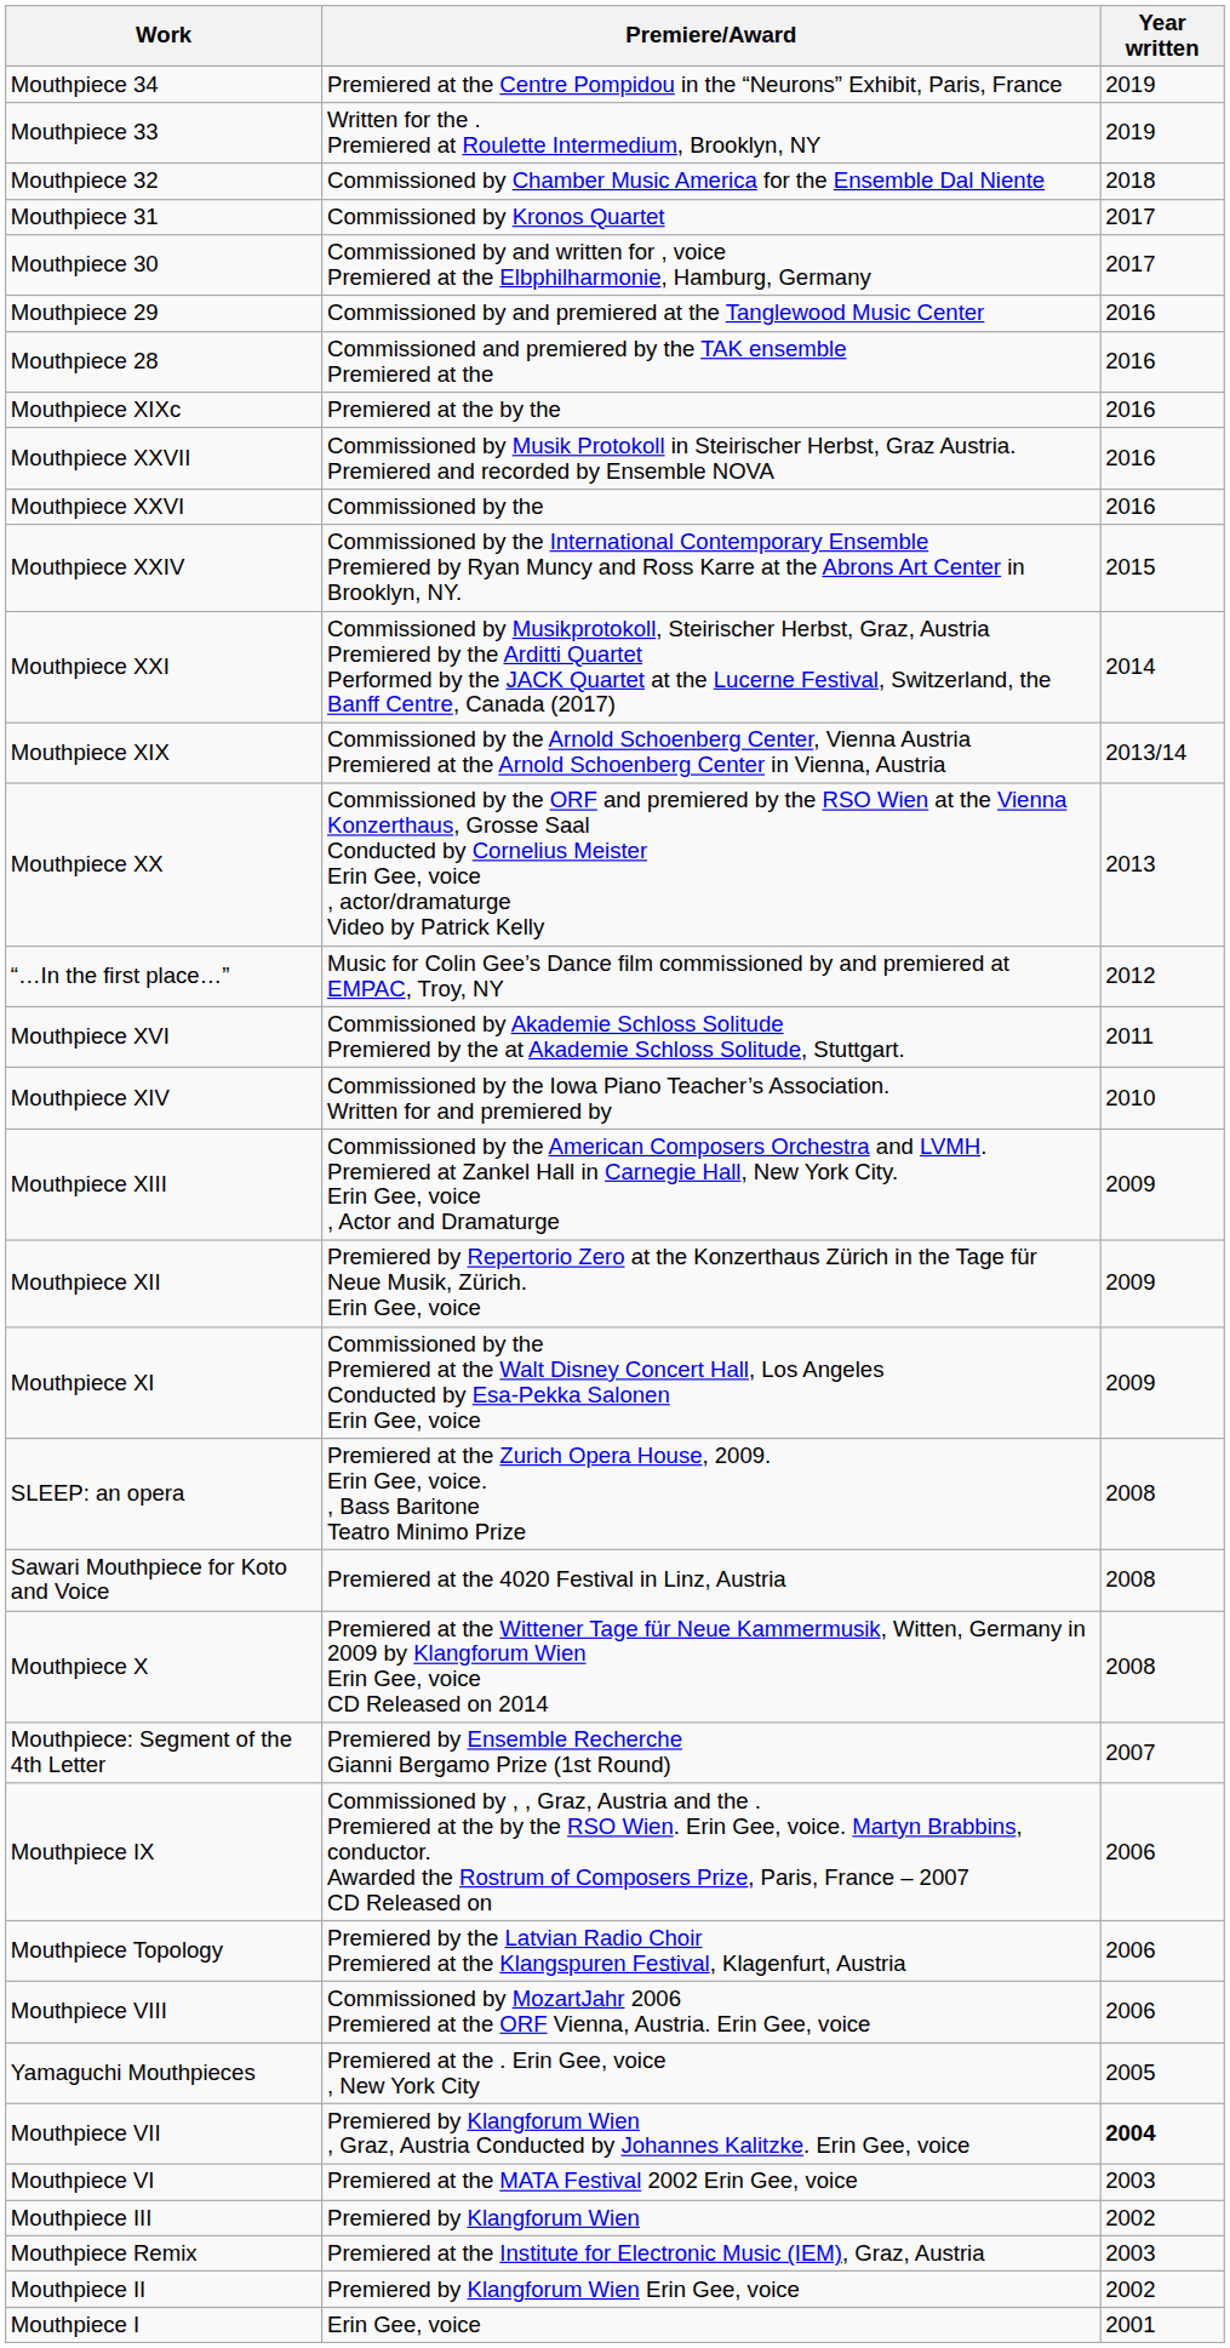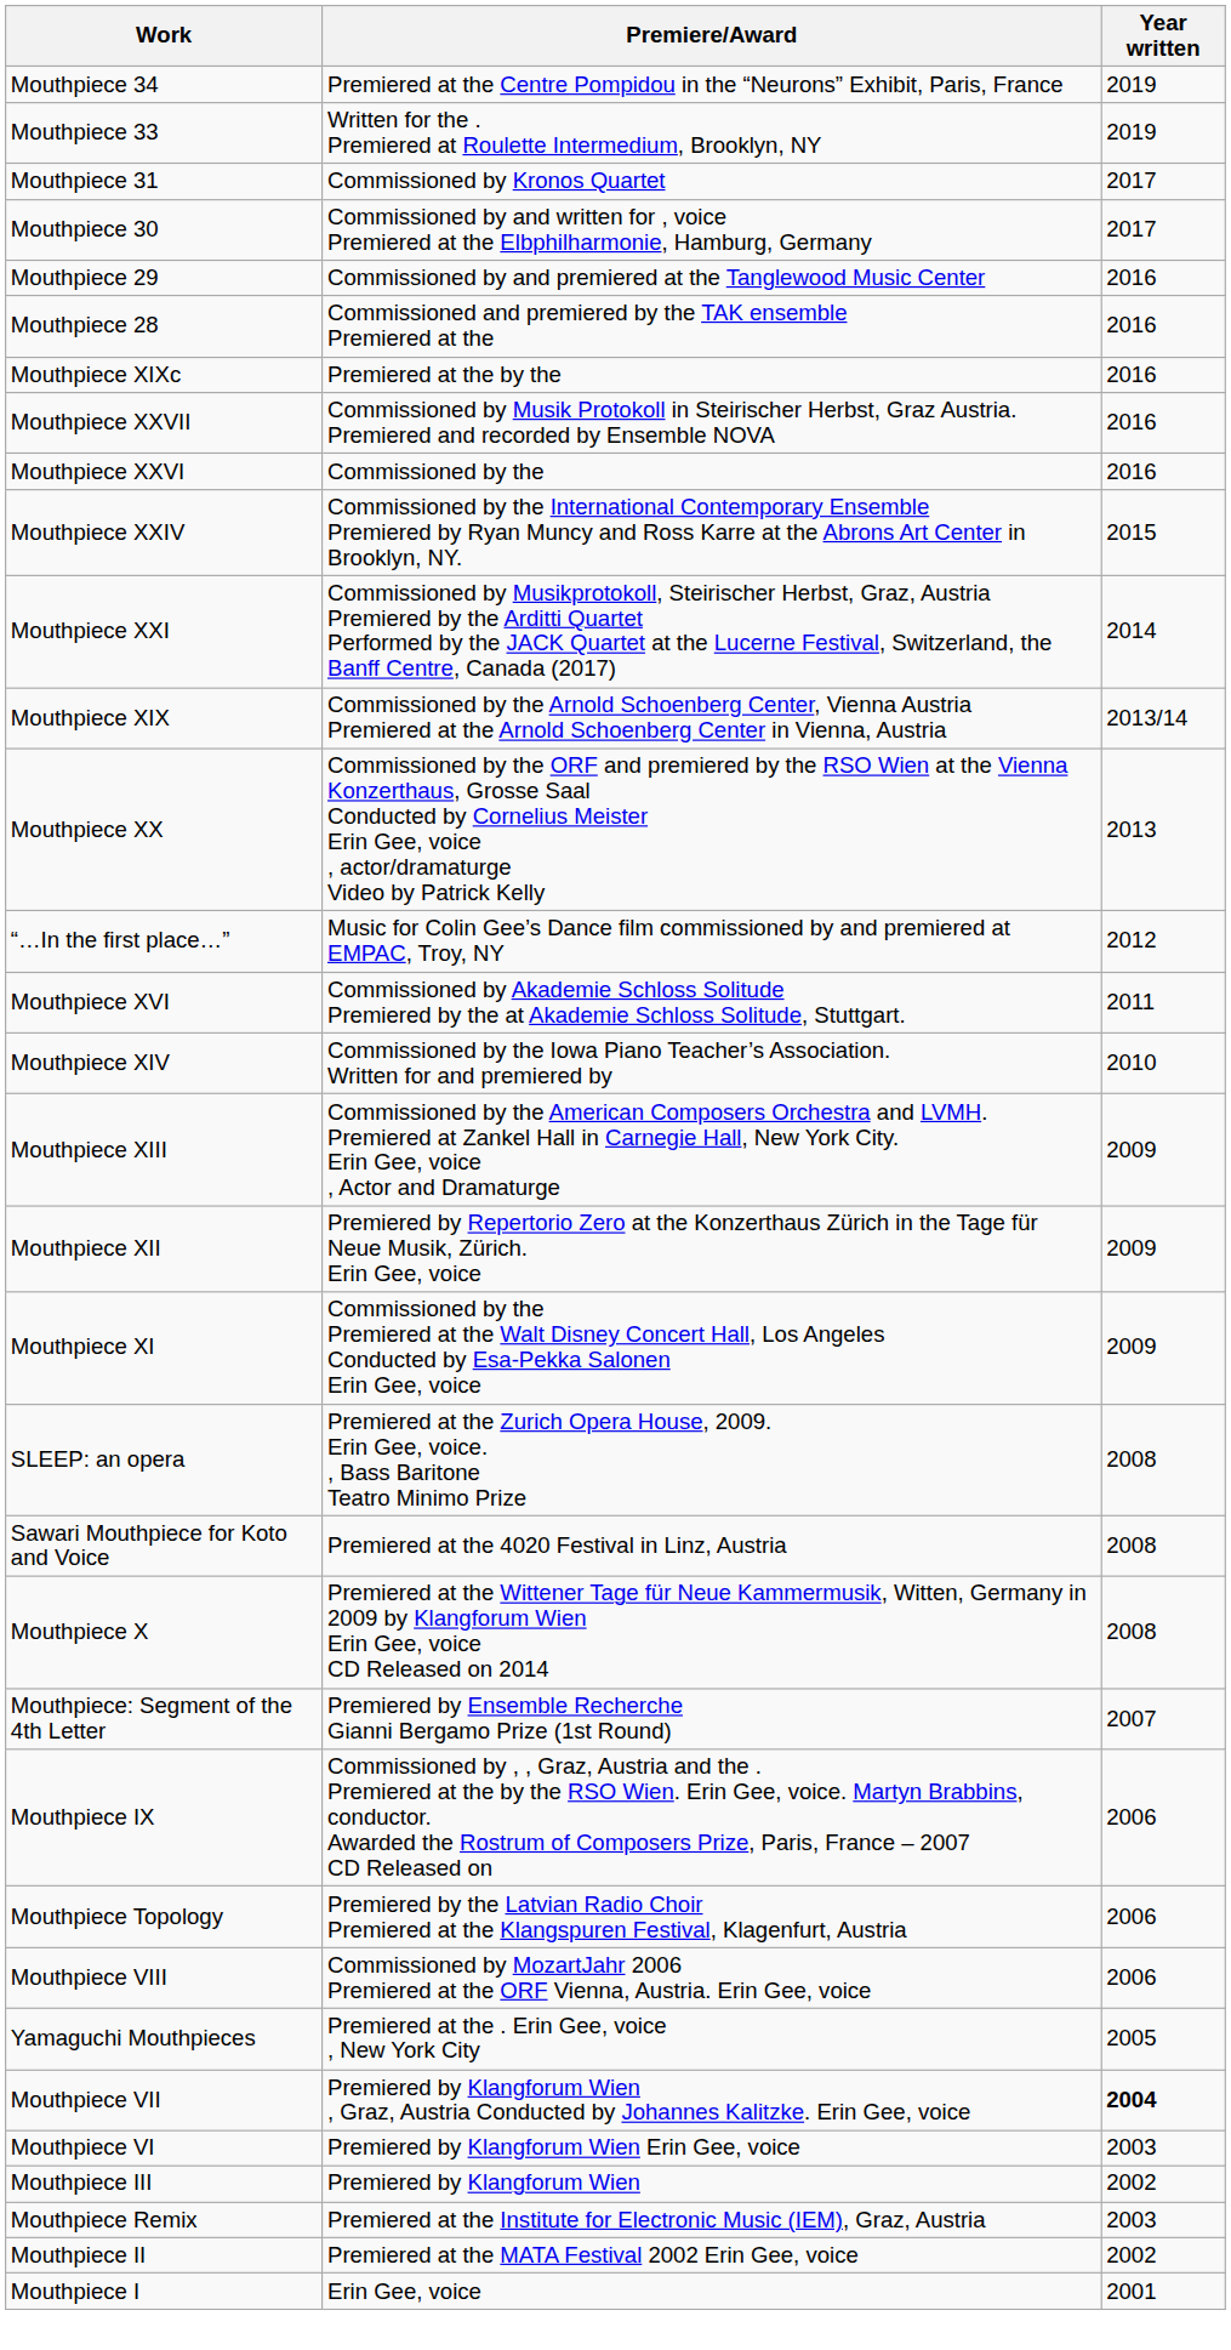 <table class="wikitable">
 <tr>
 <th>Work</th>
 <th>Premiere/Award</th>
 <th>Year written</th>
 </tr>
 <tr>
 <td>Mouthpiece 34</td>
 <td>Premiered at the <a href='#'>Centre Pompidou</a> in the “Neurons” Exhibit, Paris, France</td>
 <td>2019</td>
 </tr>
 <tr>
 <td>Mouthpiece 33</td>
 <td>Written for the .<br>Premiered at <a href='#'>Roulette Intermedium</a>, Brooklyn, NY</td>
 <td>2019</td>
-</tr>
-<tr>
-<td>Mouthpiece 32</td>
-<td>Commissioned by <a href='#'>Chamber Music America</a> for the <a href='#'>Ensemble Dal Niente</a></td>
-<td>2018</td>
 </tr>
 <tr>
 <td>Mouthpiece 31</td>
 <td>Commissioned by <a href='#'>Kronos Quartet</a></td>
 <td>2017</td>
 </tr>
 <tr>
 <td>Mouthpiece 30</td>
 <td>Commissioned by and written for , voice<br>Premiered at the <a href='#'>Elbphilharmonie</a>, Hamburg, Germany</td>
 <td>2017</td>
 </tr>
 <tr>
 <td>Mouthpiece 29</td>
 <td>Commissioned by and premiered at the <a href='#'>Tanglewood Music Center</a></td>
 <td>2016</td>
 </tr>
 <tr>
 <td>Mouthpiece 28</td>
 <td>Commissioned and premiered by the <a href='#'>TAK ensemble</a><br>Premiered at the </td>
 <td>2016</td>
 </tr>
 <tr>
 <td>Mouthpiece XIXc</td>
 <td>Premiered at the  by the </td>
 <td>2016</td>
 </tr>
 <tr>
 <td>Mouthpiece XXVII</td>
 <td>Commissioned by <a href='#'>Musik Protokoll</a> in Steirischer Herbst, Graz Austria.<br>Premiered and recorded by Ensemble NOVA</td>
 <td>2016</td>
 </tr>
 <tr>
 <td>Mouthpiece XXVI</td>
 <td>Commissioned by the </td>
 <td>2016</td>
 </tr>
 <tr>
 <td>Mouthpiece XXIV</td>
 <td>Commissioned by the <a href='#'>International Contemporary Ensemble</a><br>Premiered by Ryan Muncy and Ross Karre at the <a href='#'>Abrons Art Center</a> in Brooklyn, NY.</td>
 <td>2015</td>
 </tr>
 <tr>
 <td>Mouthpiece XXI</td>
 <td>Commissioned by <a href='#'>Musikprotokoll</a>, Steirischer Herbst, Graz, Austria<br>Premiered by the <a href='#'>Arditti Quartet</a><br>Performed by the <a href='#'>JACK Quartet</a> at the <a href='#'>Lucerne Festival</a>, Switzerland, the <a href='#'>Banff Centre</a>, Canada (2017)</td>
 <td>2014</td>
 </tr>
 <tr>
 <td>Mouthpiece XIX</td>
 <td>Commissioned by the <a href='#'>Arnold Schoenberg Center</a>, Vienna Austria<br>Premiered at the <a href='#'>Arnold Schoenberg Center</a> in Vienna, Austria</td>
 <td>2013/14</td>
 </tr>
 <tr>
 <td>Mouthpiece XX</td>
 <td>Commissioned by the <a href='#'>ORF</a> and premiered by the <a href='#'>RSO Wien</a> at the <a href='#'>Vienna Konzerthaus</a>, Grosse Saal<br>Conducted by <a href='#'>Cornelius Meister</a><br>Erin Gee, voice<br>, actor/dramaturge<br>Video by Patrick Kelly</td>
 <td>2013</td>
 </tr>
 <tr>
 <td>“…In the first place…”</td>
 <td>Music for Colin Gee’s Dance film commissioned by and premiered at <a href='#'>EMPAC</a>, Troy, NY</td>
 <td>2012</td>
 </tr>
 <tr>
 <td>Mouthpiece XVI</td>
 <td>Commissioned by <a href='#'>Akademie Schloss Solitude</a><br>Premiered by the  at <a href='#'>Akademie Schloss Solitude</a>, Stuttgart.</td>
 <td>2011</td>
 </tr>
 <tr>
 <td>Mouthpiece XIV</td>
 <td>Commissioned by the Iowa Piano Teacher’s Association.<br>Written for and premiered by </td>
 <td>2010</td>
 </tr>
 <tr>
 <td>Mouthpiece XIII</td>
 <td>Commissioned by the <a href='#'>American Composers Orchestra</a> and <a href='#'>LVMH</a>.<br>Premiered at Zankel Hall in <a href='#'>Carnegie Hall</a>, New York City.<br>Erin Gee, voice<br>, Actor and Dramaturge</td>
 <td>2009</td>
 </tr>
 <tr>
 <td>Mouthpiece XII</td>
 <td>Premiered by <a href='#'>Repertorio Zero</a> at the Konzerthaus Zürich in the Tage für Neue Musik, Zürich.<br>Erin Gee, voice</td>
 <td>2009</td>
 </tr>
 <tr>
 <td>Mouthpiece XI</td>
 <td>Commissioned by the <br>Premiered at the <a href='#'>Walt Disney Concert Hall</a>, Los Angeles<br>Conducted by <a href='#'>Esa-Pekka Salonen</a><br>Erin Gee, voice</td>
 <td>2009</td>
 </tr>
 <tr>
 <td>SLEEP: an opera</td>
 <td>Premiered at the <a href='#'>Zurich Opera House</a>, 2009.<br>Erin Gee, voice.<br>, Bass Baritone<br>Teatro Minimo Prize</td>
 <td>2008</td>
 </tr>
 <tr>
 <td>Sawari Mouthpiece for Koto and Voice</td>
 <td>Premiered at the 4020 Festival in Linz, Austria</td>
 <td>2008</td>
 </tr>
 <tr>
 <td>Mouthpiece X</td>
 <td>Premiered at the <a href='#'>Wittener Tage für Neue Kammermusik</a>, Witten, Germany in 2009 by <a href='#'>Klangforum Wien</a><br>Erin Gee, voice<br>CD Released on  2014</td>
 <td>2008</td>
 </tr>
 <tr>
 <td>Mouthpiece: Segment of the 4th Letter</td>
 <td>Premiered by <a href='#'>Ensemble Recherche</a><br>Gianni Bergamo Prize (1st Round)</td>
 <td>2007</td>
 </tr>
 <tr>
 <td>Mouthpiece IX</td>
 <td>Commissioned by , , Graz, Austria and the .<br>Premiered at the  by the <a href='#'>RSO Wien</a>. Erin Gee, voice. <a href='#'>Martyn Brabbins</a>, conductor.<br>Awarded the <a href='#'>Rostrum of Composers Prize</a>, Paris, France – 2007<br>CD Released on </td>
 <td>2006</td>
 </tr>
 <tr>
 <td>Mouthpiece Topology</td>
 <td>Premiered by the <a href='#'>Latvian Radio Choir</a><br>Premiered at the <a href='#'>Klangspuren Festival</a>, Klagenfurt, Austria</td>
 <td>2006</td>
 </tr>
 <tr>
 <td>Mouthpiece VIII</td>
 <td>Commissioned by <a href='#'>MozartJahr</a> 2006<br>Premiered at the <a href='#'>ORF</a> Vienna, Austria. Erin Gee, voice</td>
 <td>2006</td>
 </tr>
 <tr>
 <td>Yamaguchi Mouthpieces</td>
 <td>Premiered at the . Erin Gee, voice<br>, New York City</td>
 <td>2005</td>
 </tr>
 <tr>
 <td>Mouthpiece VII</td>
 <td>Premiered by <a href='#'>Klangforum Wien</a><br>, Graz, Austria Conducted by <a href='#'>Johannes Kalitzke</a>. Erin Gee, voice</td>
 <td><strong>2004</strong></td>
 </tr>
 <tr>
 <td>Mouthpiece VI</td>
-<td>Premiered at the <a href='#'>MATA Festival</a> 2002 Erin Gee, voice</td>
+<td>Premiered by <a href='#'>Klangforum Wien</a> Erin Gee, voice</td>
 <td>2003</td>
 </tr>
 <tr>
 <td>Mouthpiece III</td>
 <td>Premiered by <a href='#'>Klangforum Wien</a></td>
 <td>2002</td>
 </tr>
 <tr>
 <td>Mouthpiece Remix</td>
 <td>Premiered at the <a href='#'>Institute for Electronic Music (IEM)</a>, Graz, Austria</td>
 <td>2003</td>
 </tr>
 <tr>
 <td>Mouthpiece II</td>
-<td>Premiered by <a href='#'>Klangforum Wien</a> Erin Gee, voice</td>
+<td>Premiered at the <a href='#'>MATA Festival</a> 2002 Erin Gee, voice</td>
 <td>2002</td>
 </tr>
 <tr>
 <td>Mouthpiece I</td>
 <td>Erin Gee, voice</td>
 <td>2001</td>
 </tr>
 </table>
